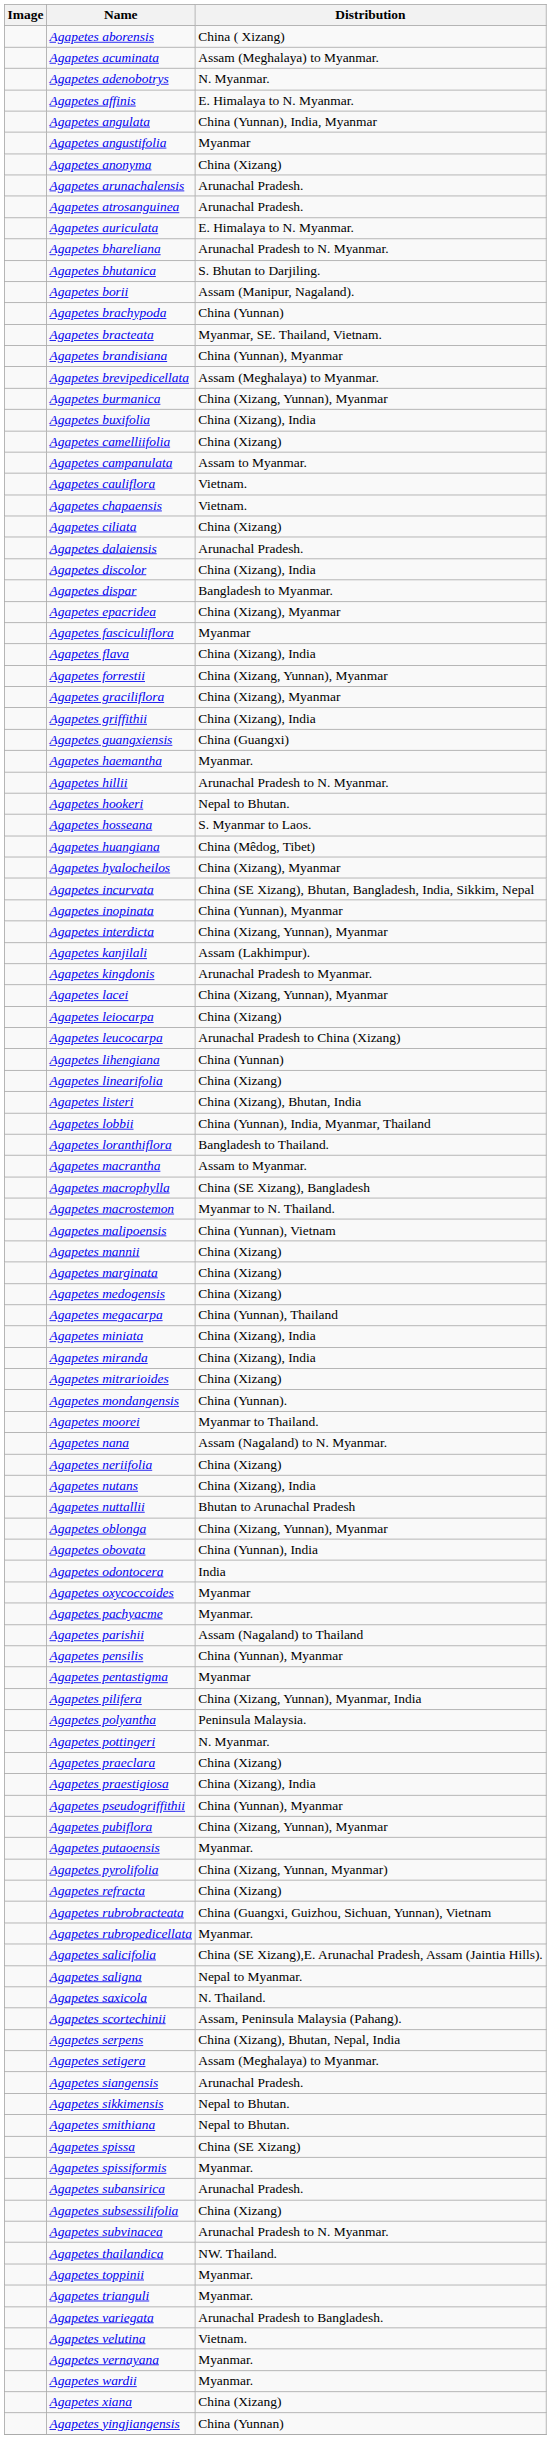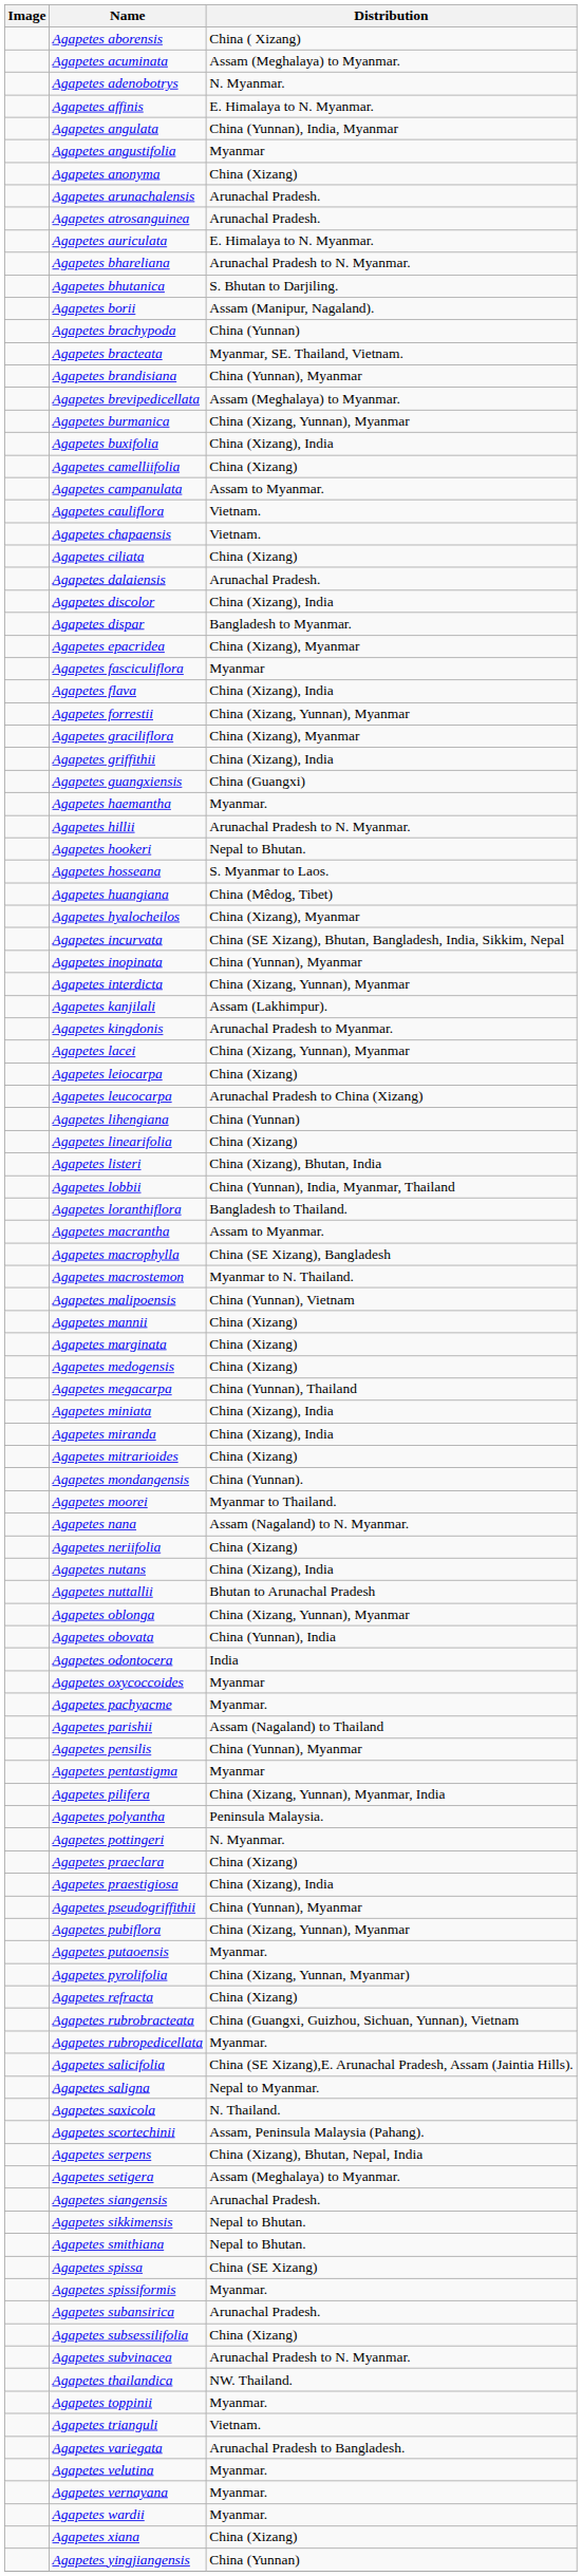 <table class="wikitable sortable">
 <tr>
 <th>Image</th>
 <th>Name</th>
 <th>Distribution</th>
 </tr>
 <tr>
 <td></td>
 <td><em><a href='#'>Agapetes aborensis</a></em></td>
 <td>China ( Xizang)</td>
 </tr>
 <tr>
 <td></td>
 <td><em><a href='#'>Agapetes acuminata</a></em></td>
 <td>Assam (Meghalaya) to Myanmar.</td>
 </tr>
 <tr>
 <td></td>
 <td><em><a href='#'>Agapetes adenobotrys</a></em></td>
 <td>N. Myanmar.</td>
 </tr>
 <tr>
 <td></td>
 <td><em><a href='#'>Agapetes affinis</a></em></td>
 <td>E. Himalaya to N. Myanmar.</td>
 </tr>
 <tr>
 <td></td>
 <td><em><a href='#'>Agapetes angulata</a></em></td>
 <td>China (Yunnan), India, Myanmar</td>
 </tr>
 <tr>
 <td></td>
 <td><em><a href='#'>Agapetes angustifolia</a></em></td>
 <td>Myanmar</td>
 </tr>
 <tr>
 <td></td>
 <td><em><a href='#'>Agapetes anonyma</a></em></td>
 <td>China (Xizang)</td>
 </tr>
 <tr>
 <td></td>
 <td><em><a href='#'>Agapetes arunachalensis</a></em></td>
 <td>Arunachal Pradesh.</td>
 </tr>
 <tr>
 <td></td>
 <td><em><a href='#'>Agapetes atrosanguinea</a></em></td>
 <td>Arunachal Pradesh.</td>
 </tr>
 <tr>
 <td></td>
 <td><em><a href='#'>Agapetes auriculata</a></em></td>
 <td>E. Himalaya to N. Myanmar.</td>
 </tr>
 <tr>
 <td></td>
 <td><em><a href='#'>Agapetes bhareliana</a></em></td>
 <td>Arunachal Pradesh to N. Myanmar.</td>
 </tr>
 <tr>
 <td></td>
 <td><em><a href='#'>Agapetes bhutanica</a></em></td>
 <td>S. Bhutan to Darjiling.</td>
 </tr>
 <tr>
 <td></td>
 <td><em><a href='#'>Agapetes borii</a></em></td>
 <td>Assam (Manipur, Nagaland).</td>
 </tr>
 <tr>
 <td></td>
 <td><em><a href='#'>Agapetes brachypoda</a></em></td>
 <td>China (Yunnan)</td>
 </tr>
 <tr>
 <td></td>
 <td><em><a href='#'>Agapetes bracteata</a></em></td>
 <td>Myanmar, SE. Thailand, Vietnam.</td>
 </tr>
 <tr>
 <td></td>
 <td><em><a href='#'>Agapetes brandisiana</a></em></td>
 <td>China (Yunnan), Myanmar</td>
 </tr>
 <tr>
 <td></td>
 <td><em><a href='#'>Agapetes brevipedicellata</a></em></td>
 <td>Assam (Meghalaya) to Myanmar.</td>
 </tr>
 <tr>
 <td></td>
 <td><em><a href='#'>Agapetes burmanica</a></em></td>
 <td>China (Xizang, Yunnan), Myanmar</td>
 </tr>
 <tr>
 <td></td>
 <td><em><a href='#'>Agapetes buxifolia</a></em></td>
 <td>China (Xizang), India</td>
 </tr>
 <tr>
 <td></td>
 <td><em><a href='#'>Agapetes camelliifolia</a></em></td>
 <td>China (Xizang)</td>
 </tr>
 <tr>
 <td></td>
 <td><em><a href='#'>Agapetes campanulata</a></em></td>
 <td>Assam to Myanmar.</td>
 </tr>
 <tr>
 <td></td>
 <td><em><a href='#'>Agapetes cauliflora</a></em></td>
 <td>Vietnam.</td>
 </tr>
 <tr>
 <td></td>
 <td><em><a href='#'>Agapetes chapaensis</a></em></td>
 <td>Vietnam.</td>
 </tr>
 <tr>
 <td></td>
 <td><em><a href='#'>Agapetes ciliata</a></em></td>
 <td>China (Xizang)</td>
 </tr>
 <tr>
 <td></td>
 <td><em><a href='#'>Agapetes dalaiensis</a></em></td>
 <td>Arunachal Pradesh.</td>
 </tr>
 <tr>
 <td></td>
 <td><em><a href='#'>Agapetes discolor</a></em></td>
 <td>China (Xizang), India</td>
 </tr>
 <tr>
 <td></td>
 <td><em><a href='#'>Agapetes dispar</a></em></td>
 <td>Bangladesh to Myanmar.</td>
 </tr>
 <tr>
 <td></td>
 <td><em><a href='#'>Agapetes epacridea</a></em></td>
 <td>China (Xizang), Myanmar</td>
 </tr>
 <tr>
 <td></td>
 <td><em><a href='#'>Agapetes fasciculiflora</a></em></td>
 <td>Myanmar</td>
 </tr>
 <tr>
 <td></td>
 <td><em><a href='#'>Agapetes flava</a></em></td>
 <td>China (Xizang), India</td>
 </tr>
 <tr>
 <td></td>
 <td><em><a href='#'>Agapetes forrestii</a></em></td>
 <td>China (Xizang, Yunnan), Myanmar</td>
 </tr>
 <tr>
 <td></td>
 <td><em><a href='#'>Agapetes graciliflora</a></em></td>
 <td>China (Xizang), Myanmar</td>
 </tr>
 <tr>
 <td></td>
 <td><em><a href='#'>Agapetes griffithii</a></em></td>
 <td>China (Xizang), India</td>
 </tr>
 <tr>
 <td></td>
 <td><em><a href='#'>Agapetes guangxiensis</a></em></td>
 <td>China (Guangxi)</td>
 </tr>
 <tr>
 <td></td>
 <td><em><a href='#'>Agapetes haemantha</a></em></td>
 <td>Myanmar.</td>
 </tr>
 <tr>
 <td></td>
 <td><em><a href='#'>Agapetes hillii</a></em></td>
 <td>Arunachal Pradesh to N. Myanmar.</td>
 </tr>
 <tr>
 <td></td>
 <td><em><a href='#'>Agapetes hookeri</a></em></td>
 <td>Nepal to Bhutan.</td>
 </tr>
 <tr>
 <td></td>
 <td><em><a href='#'>Agapetes hosseana</a></em></td>
 <td>S. Myanmar to Laos.</td>
 </tr>
 <tr>
 <td></td>
 <td><em><a href='#'>Agapetes huangiana</a></em></td>
 <td>China (Mêdog, Tibet) </td>
 </tr>
 <tr>
 <td></td>
 <td><em><a href='#'>Agapetes hyalocheilos</a></em></td>
 <td>China (Xizang), Myanmar</td>
 </tr>
 <tr>
 <td></td>
 <td><em><a href='#'>Agapetes incurvata</a></em></td>
 <td>China (SE Xizang), Bhutan, Bangladesh, India, Sikkim, Nepal</td>
 </tr>
 <tr>
 <td></td>
 <td><em><a href='#'>Agapetes inopinata</a></em></td>
 <td>China (Yunnan), Myanmar</td>
 </tr>
 <tr>
 <td></td>
 <td><em><a href='#'>Agapetes interdicta</a></em></td>
 <td>China (Xizang, Yunnan), Myanmar</td>
 </tr>
 <tr>
 <td></td>
 <td><em><a href='#'>Agapetes kanjilali</a></em></td>
 <td>Assam (Lakhimpur).</td>
 </tr>
 <tr>
 <td></td>
 <td><em><a href='#'>Agapetes kingdonis</a></em></td>
 <td>Arunachal Pradesh to Myanmar.</td>
 </tr>
 <tr>
 <td></td>
 <td><em><a href='#'>Agapetes lacei</a></em></td>
 <td>China (Xizang, Yunnan), Myanmar</td>
 </tr>
 <tr>
 <td></td>
 <td><em><a href='#'>Agapetes leiocarpa</a></em></td>
 <td>China (Xizang)</td>
 </tr>
 <tr>
 <td></td>
 <td><em><a href='#'>Agapetes leucocarpa</a></em></td>
 <td>Arunachal Pradesh to China (Xizang)</td>
 </tr>
 <tr>
 <td></td>
 <td><em><a href='#'>Agapetes lihengiana</a></em></td>
 <td>China (Yunnan)</td>
 </tr>
 <tr>
 <td></td>
 <td><em><a href='#'>Agapetes linearifolia</a></em></td>
 <td>China (Xizang)</td>
 </tr>
 <tr>
 <td></td>
 <td><em><a href='#'>Agapetes listeri</a></em></td>
 <td>China (Xizang), Bhutan, India</td>
 </tr>
 <tr>
 <td></td>
 <td><em><a href='#'>Agapetes lobbii</a></em></td>
 <td>China (Yunnan), India, Myanmar, Thailand</td>
 </tr>
 <tr>
 <td></td>
 <td><em><a href='#'>Agapetes loranthiflora</a></em></td>
 <td>Bangladesh to Thailand.</td>
 </tr>
 <tr>
 <td></td>
 <td><em><a href='#'>Agapetes macrantha</a></em></td>
 <td>Assam to Myanmar.</td>
 </tr>
 <tr>
 <td></td>
 <td><em><a href='#'>Agapetes macrophylla</a></em></td>
 <td>China (SE Xizang), Bangladesh</td>
 </tr>
 <tr>
 <td></td>
 <td><em><a href='#'>Agapetes macrostemon</a></em></td>
 <td>Myanmar to N. Thailand.</td>
 </tr>
 <tr>
 <td></td>
 <td><em><a href='#'>Agapetes malipoensis</a></em></td>
 <td>China (Yunnan), Vietnam</td>
 </tr>
 <tr>
 <td></td>
 <td><em><a href='#'>Agapetes mannii</a></em></td>
 <td>China (Xizang)</td>
 </tr>
 <tr>
 <td></td>
 <td><em><a href='#'>Agapetes marginata</a></em></td>
 <td>China (Xizang)</td>
 </tr>
 <tr>
 <td></td>
 <td><em><a href='#'>Agapetes medogensis</a></em></td>
 <td>China (Xizang)</td>
 </tr>
 <tr>
 <td></td>
 <td><em><a href='#'>Agapetes megacarpa</a></em></td>
 <td>China (Yunnan), Thailand</td>
 </tr>
 <tr>
 <td></td>
 <td><em><a href='#'>Agapetes miniata</a></em></td>
 <td>China (Xizang), India</td>
 </tr>
 <tr>
 <td></td>
 <td><em><a href='#'>Agapetes miranda</a></em></td>
 <td>China (Xizang), India</td>
 </tr>
 <tr>
 <td></td>
 <td><em><a href='#'>Agapetes mitrarioides</a></em></td>
 <td>China (Xizang)</td>
 </tr>
 <tr>
 <td></td>
 <td><em><a href='#'>Agapetes mondangensis</a></em></td>
 <td>China (Yunnan).</td>
 </tr>
 <tr>
 <td></td>
 <td><em><a href='#'>Agapetes moorei</a></em></td>
 <td>Myanmar to Thailand.</td>
 </tr>
 <tr>
 <td></td>
 <td><em><a href='#'>Agapetes nana</a></em></td>
 <td>Assam (Nagaland) to N. Myanmar.</td>
 </tr>
 <tr>
 <td></td>
 <td><em><a href='#'>Agapetes neriifolia</a></em></td>
 <td>China (Xizang)</td>
 </tr>
 <tr>
 <td></td>
 <td><em><a href='#'>Agapetes nutans</a></em></td>
 <td>China (Xizang), India</td>
 </tr>
 <tr>
 <td></td>
 <td><em><a href='#'>Agapetes nuttallii</a></em></td>
 <td>Bhutan to Arunachal Pradesh</td>
 </tr>
 <tr>
 <td></td>
 <td><em><a href='#'>Agapetes oblonga</a></em></td>
 <td>China (Xizang, Yunnan), Myanmar</td>
 </tr>
 <tr>
 <td></td>
 <td><em><a href='#'>Agapetes obovata</a></em></td>
 <td>China (Yunnan), India</td>
 </tr>
 <tr>
 <td></td>
 <td><em><a href='#'>Agapetes odontocera</a></em></td>
 <td>India</td>
 </tr>
 <tr>
 <td></td>
 <td><em><a href='#'>Agapetes oxycoccoides</a></em></td>
 <td>Myanmar</td>
 </tr>
 <tr>
 <td></td>
 <td><em><a href='#'>Agapetes pachyacme</a></em></td>
 <td>Myanmar.</td>
 </tr>
 <tr>
 <td></td>
 <td><em><a href='#'>Agapetes parishii</a></em></td>
 <td>Assam (Nagaland) to Thailand</td>
 </tr>
 <tr>
 <td></td>
 <td><em><a href='#'>Agapetes pensilis</a></em></td>
 <td>China (Yunnan), Myanmar</td>
 </tr>
 <tr>
 <td></td>
 <td><em><a href='#'>Agapetes pentastigma</a></em></td>
 <td>Myanmar</td>
 </tr>
 <tr>
 <td></td>
 <td><em><a href='#'>Agapetes pilifera</a></em></td>
 <td>China (Xizang, Yunnan), Myanmar, India</td>
 </tr>
 <tr>
 <td></td>
 <td><em><a href='#'>Agapetes polyantha</a></em></td>
 <td>Peninsula Malaysia.</td>
 </tr>
 <tr>
 <td></td>
 <td><em><a href='#'>Agapetes pottingeri</a></em></td>
 <td>N. Myanmar.</td>
 </tr>
 <tr>
 <td></td>
 <td><em><a href='#'>Agapetes praeclara</a></em></td>
 <td>China (Xizang)</td>
 </tr>
 <tr>
 <td></td>
 <td><em><a href='#'>Agapetes praestigiosa</a></em></td>
 <td>China (Xizang), India</td>
 </tr>
 <tr>
 <td></td>
 <td><em><a href='#'>Agapetes pseudogriffithii</a></em></td>
 <td>China (Yunnan), Myanmar</td>
 </tr>
 <tr>
 <td></td>
 <td><em><a href='#'>Agapetes pubiflora</a></em></td>
 <td>China (Xizang, Yunnan), Myanmar</td>
 </tr>
 <tr>
 <td></td>
 <td><em><a href='#'>Agapetes putaoensis</a></em></td>
 <td>Myanmar.</td>
 </tr>
 <tr>
 <td></td>
 <td><em><a href='#'>Agapetes pyrolifolia</a></em></td>
 <td>China (Xizang, Yunnan, Myanmar)</td>
 </tr>
 <tr>
 <td></td>
 <td><em><a href='#'>Agapetes refracta</a></em></td>
 <td>China (Xizang)</td>
 </tr>
 <tr>
 <td></td>
 <td><em><a href='#'>Agapetes rubrobracteata</a></em></td>
 <td>China (Guangxi, Guizhou, Sichuan, Yunnan), Vietnam</td>
 </tr>
 <tr>
 <td></td>
 <td><em><a href='#'>Agapetes rubropedicellata</a></em></td>
 <td>Myanmar.</td>
 </tr>
 <tr>
 <td></td>
 <td><em><a href='#'>Agapetes salicifolia</a></em></td>
 <td>China (SE Xizang),E. Arunachal Pradesh, Assam (Jaintia Hills).</td>
 </tr>
 <tr>
 <td></td>
 <td><em><a href='#'>Agapetes saligna</a></em></td>
 <td>Nepal to Myanmar.</td>
 </tr>
 <tr>
 <td></td>
 <td><em><a href='#'>Agapetes saxicola</a></em></td>
 <td>N. Thailand.</td>
 </tr>
 <tr>
 <td></td>
 <td><em><a href='#'>Agapetes scortechinii</a></em></td>
 <td>Assam, Peninsula Malaysia (Pahang).</td>
 </tr>
 <tr>
 <td></td>
 <td><em><a href='#'>Agapetes serpens</a></em></td>
 <td>China (Xizang), Bhutan, Nepal, India</td>
 </tr>
 <tr>
 <td></td>
 <td><em><a href='#'>Agapetes setigera</a></em></td>
 <td>Assam (Meghalaya) to Myanmar.</td>
 </tr>
 <tr>
 <td></td>
 <td><em><a href='#'>Agapetes siangensis</a></em></td>
 <td>Arunachal Pradesh.</td>
 </tr>
 <tr>
 <td></td>
 <td><em><a href='#'>Agapetes sikkimensis</a></em></td>
 <td>Nepal to Bhutan.</td>
 </tr>
 <tr>
 <td></td>
 <td><em><a href='#'>Agapetes smithiana</a></em></td>
 <td>Nepal to Bhutan.</td>
 </tr>
 <tr>
 <td></td>
 <td><em><a href='#'>Agapetes spissa</a></em></td>
 <td>China (SE Xizang)</td>
 </tr>
 <tr>
 <td></td>
 <td><em><a href='#'>Agapetes spissiformis</a></em></td>
 <td>Myanmar.</td>
 </tr>
 <tr>
 <td></td>
 <td><em><a href='#'>Agapetes subansirica</a></em></td>
 <td>Arunachal Pradesh.</td>
 </tr>
 <tr>
 <td></td>
 <td><em><a href='#'>Agapetes subsessilifolia</a></em></td>
 <td>China (Xizang)</td>
 </tr>
 <tr>
 <td></td>
 <td><em><a href='#'>Agapetes subvinacea</a></em></td>
 <td>Arunachal Pradesh to N. Myanmar.</td>
 </tr>
 <tr>
 <td></td>
 <td><em><a href='#'>Agapetes thailandica</a></em></td>
 <td>NW. Thailand.</td>
 </tr>
 <tr>
 <td></td>
 <td><em><a href='#'>Agapetes toppinii</a></em></td>
 <td>Myanmar.</td>
 </tr>
 <tr>
 <td></td>
 <td><em><a href='#'>Agapetes trianguli</a></em></td>
-<td>Myanmar.</td>
+<td>Vietnam.</td>
 </tr>
 <tr>
 <td></td>
 <td><em><a href='#'>Agapetes variegata</a></em></td>
 <td>Arunachal Pradesh to Bangladesh.</td>
 </tr>
 <tr>
 <td></td>
 <td><em><a href='#'>Agapetes velutina</a></em></td>
-<td>Vietnam.</td>
+<td>Myanmar.</td>
 </tr>
 <tr>
 <td></td>
 <td><em><a href='#'>Agapetes vernayana</a></em></td>
 <td>Myanmar.</td>
 </tr>
 <tr>
 <td></td>
 <td><em><a href='#'>Agapetes wardii</a></em></td>
 <td>Myanmar.</td>
 </tr>
 <tr>
 <td></td>
 <td><em><a href='#'>Agapetes xiana</a></em></td>
 <td>China (Xizang)</td>
 </tr>
 <tr>
 <td></td>
 <td><em><a href='#'>Agapetes yingjiangensis</a></em></td>
 <td>China (Yunnan)</td>
 </tr>
 <tr>
 </tr>
 </table>
